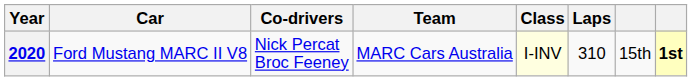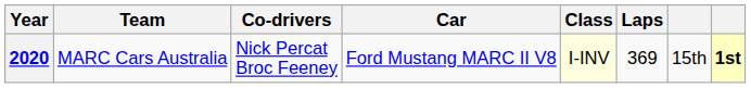 <table class="wikitable" style="text-align:center; font-size:90%">
 <tr>
 <th>Year</th>
+<th>Team</th>
+<th>Co-drivers</th>
 <th>Car</th>
-<th>Co-drivers</th>
-<th>Team</th>
 <th>Class</th>
 <th>Laps</th>
 <th></th>
 <th></th>
 </tr>
 <tr align="center">
 <th><a href='#'>2020</a></th>
+<td align="left" nowrap> <a href='#'>MARC Cars Australia</a></td>
+<td align="left" nowrap> <a href='#'>Nick Percat</a><br> <a href='#'>Broc Feeney</a></td>
 <td align="left" nowrap><a href='#'>Ford Mustang MARC II V8</a></td>
-<td align="left" nowrap> <a href='#'>Nick Percat</a><br> <a href='#'>Broc Feeney</a></td>
-<td align="left" nowrap> <a href='#'>MARC Cars Australia</a></td>
 <td style="background: lightyellow;">I-INV</td>
-<td>310</td>
+<td>369</td>
 <td>15th</td>
 <td style="background:#FFFFBF;"><strong>1st</strong></td>
 </tr>
 </table>
